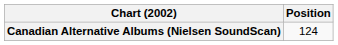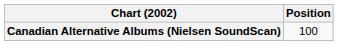 <table class="wikitable plainrowheaders" style="text-align:center">
 <tr>
 <th scope="col">Chart (2002)</th>
 <th scope="col">Position</th>
 </tr>
 <tr>
 <th scope="row">Canadian Alternative Albums (Nielsen SoundScan)</th>
-<td>124</td>
+<td>100</td>
 </tr>
 </table>
